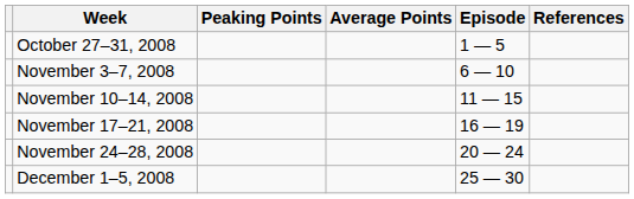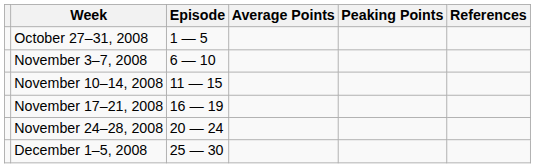 <table class="wikitable">
 <tr>
 <th></th>
 <th>Week</th>
+<th>Episode</th>
+<th>Average Points</th>
 <th>Peaking Points</th>
-<th>Average Points</th>
-<th>Episode</th>
 <th>References</th>
 </tr>
 <tr>
 <td></td>
 <td>October 27–31, 2008</td>
+<td>1 — 5</td>
 <td></td>
 <td></td>
-<td>1 — 5</td>
 <td></td>
 </tr>
 <tr>
 <td></td>
 <td>November 3–7, 2008</td>
+<td>6 — 10</td>
 <td></td>
 <td></td>
-<td>6 — 10</td>
 <td></td>
 </tr>
 <tr>
 <td></td>
 <td>November 10–14, 2008</td>
+<td>11 — 15</td>
 <td></td>
 <td></td>
-<td>11 — 15</td>
 <td></td>
 </tr>
 <tr>
 <td></td>
 <td>November 17–21, 2008</td>
+<td>16 — 19</td>
 <td></td>
 <td></td>
-<td>16 — 19</td>
 <td></td>
 </tr>
 <tr>
 <td></td>
 <td>November 24–28, 2008</td>
+<td>20 — 24</td>
 <td></td>
 <td></td>
-<td>20 — 24</td>
 <td></td>
 </tr>
 <tr>
 <td></td>
 <td>December 1–5, 2008</td>
+<td>25 — 30</td>
 <td></td>
 <td></td>
-<td>25 — 30</td>
 <td></td>
 </tr>
 </table>
